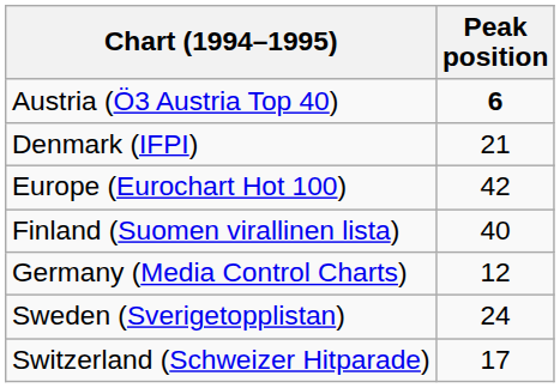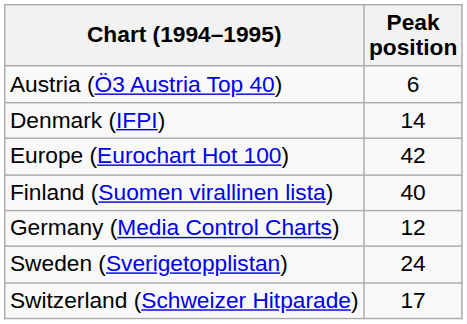 <table class="wikitable sortable">
 <tr>
 <th align="left">Chart (1994–1995)</th>
 <th align="center">Peak<br>position</th>
 </tr>
 <tr>
 <td>Austria (<a href='#'>Ö3 Austria Top 40</a>)</td>
-<td align="center"><strong>6</strong></td>
+<td align="center">6</td>
 </tr>
 <tr>
 <td>Denmark (<a href='#'>IFPI</a>)</td>
-<td align="center">21</td>
+<td align="center">14</td>
 </tr>
 <tr>
 <td>Europe (<a href='#'>Eurochart Hot 100</a>)</td>
 <td align="center">42</td>
 </tr>
 <tr>
 <td>Finland (<a href='#'>Suomen virallinen lista</a>)</td>
 <td align="center">40</td>
 </tr>
 <tr>
 <td>Germany (<a href='#'>Media Control Charts</a>)</td>
 <td align="center">12</td>
 </tr>
 <tr>
 <td>Sweden (<a href='#'>Sverigetopplistan</a>)</td>
 <td align="center">24</td>
 </tr>
 <tr>
 <td>Switzerland (<a href='#'>Schweizer Hitparade</a>)</td>
 <td align="center">17</td>
 </tr>
 </table>
